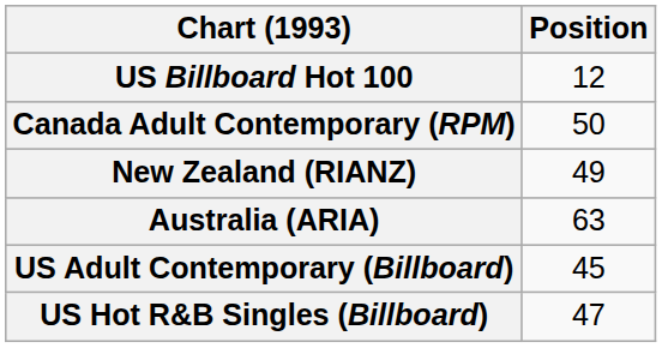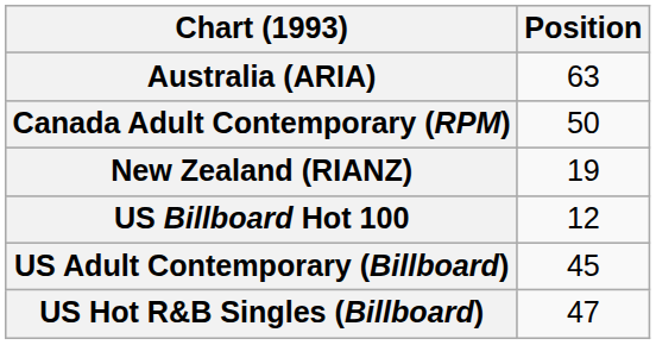 <table class="wikitable sortable plainrowheaders" style="text-align:center">
 <tr>
 <th scope="col">Chart (1993)</th>
 <th scope="col">Position</th>
 </tr>
 <tr>
-<th scope="row">US <em>Billboard</em> Hot 100</th>
-<td>12</td>
+<th scope="row">Australia (ARIA)</th>
+<td>63</td>
 </tr>
 <tr>
 <th scope="row">Canada Adult Contemporary (<em>RPM</em>)</th>
 <td>50</td>
 </tr>
 <tr>
 <th scope="row">New Zealand (RIANZ)</th>
-<td>49</td>
+<td>19</td>
 </tr>
 <tr>
-<th scope="row">Australia (ARIA)</th>
-<td>63</td>
+<th scope="row">US <em>Billboard</em> Hot 100</th>
+<td>12</td>
 </tr>
 <tr>
 <th scope="row">US Adult Contemporary (<em>Billboard</em>)</th>
 <td>45</td>
 </tr>
 <tr>
 <th scope="row">US Hot R&B Singles (<em>Billboard</em>)</th>
 <td>47</td>
 </tr>
 </table>
